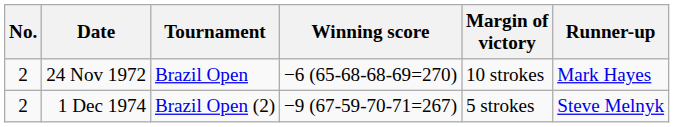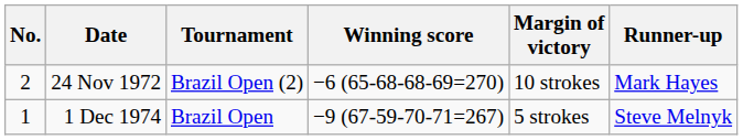 <table class="wikitable" style="font-size:95%;">
 <tr>
 <th>No.</th>
 <th>Date</th>
 <th>Tournament</th>
 <th>Winning score</th>
 <th>Margin of<br>victory</th>
 <th>Runner-up</th>
 </tr>
 <tr>
 <td align=center>2</td>
 <td align=right>24 Nov 1972</td>
-<td><a href='#'>Brazil Open</a></td>
+<td><a href='#'>Brazil Open</a> (2)</td>
 <td>−6 (65-68-68-69=270)</td>
 <td>10 strokes</td>
 <td> <a href='#'>Mark Hayes</a></td>
 </tr>
 <tr>
-<td align=center>2</td>
+<td align=center>1</td>
 <td align=right>1 Dec 1974</td>
-<td><a href='#'>Brazil Open</a> (2)</td>
+<td><a href='#'>Brazil Open</a></td>
 <td>−9 (67-59-70-71=267)</td>
 <td>5 strokes</td>
 <td> <a href='#'>Steve Melnyk</a></td>
 </tr>
 </table>
